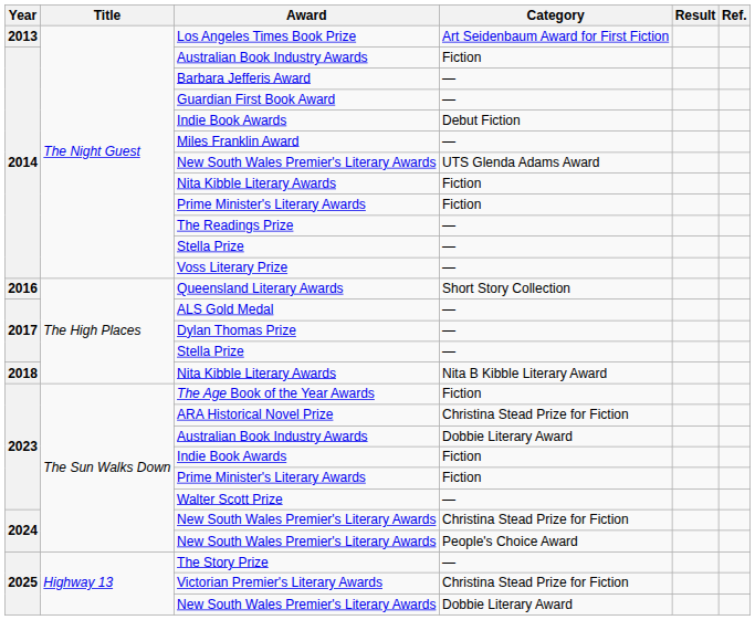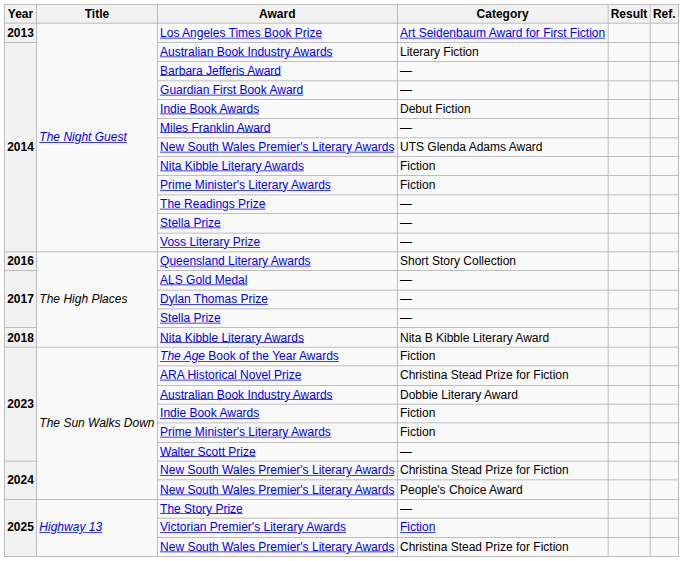 <table class="wikitable sortable">
 <tr>
 <th>Year</th>
 <th>Title</th>
 <th>Award</th>
 <th>Category</th>
 <th>Result</th>
 <th>Ref.</th>
 </tr>
 <tr>
 <th>2013</th>
 <td rowspan="12"><em><a href='#'>The Night Guest</a></em></td>
 <td><a href='#'>Los Angeles Times Book Prize</a></td>
 <td><a href='#'>Art Seidenbaum Award for First Fiction</a></td>
 <td></td>
 <td></td>
 </tr>
 <tr>
 <th rowspan="11">2014</th>
 <td><a href='#'>Australian Book Industry Awards</a></td>
-<td>Fiction</td>
+<td>Literary Fiction</td>
 <td></td>
 <td></td>
 </tr>
 <tr>
 <td><a href='#'>Barbara Jefferis Award</a></td>
 <td>—</td>
 <td></td>
 <td></td>
 </tr>
 <tr>
 <td><a href='#'>Guardian First Book Award</a></td>
 <td>—</td>
 <td></td>
 <td></td>
 </tr>
 <tr>
 <td><a href='#'>Indie Book Awards</a></td>
 <td>Debut Fiction</td>
 <td></td>
 <td></td>
 </tr>
 <tr>
 <td><a href='#'>Miles Franklin Award</a></td>
 <td>—</td>
 <td></td>
 <td></td>
 </tr>
 <tr>
 <td><a href='#'>New South Wales Premier's Literary Awards</a></td>
 <td>UTS Glenda Adams Award</td>
 <td></td>
 <td></td>
 </tr>
 <tr>
 <td><a href='#'>Nita Kibble Literary Awards</a></td>
 <td>Fiction</td>
 <td></td>
 <td></td>
 </tr>
 <tr>
 <td><a href='#'>Prime Minister's Literary Awards</a></td>
 <td>Fiction</td>
 <td></td>
 <td></td>
 </tr>
 <tr>
 <td><a href='#'>The Readings Prize</a></td>
 <td>—</td>
 <td></td>
 <td></td>
 </tr>
 <tr>
 <td><a href='#'>Stella Prize</a></td>
 <td>—</td>
 <td></td>
 <td></td>
 </tr>
 <tr>
 <td><a href='#'>Voss Literary Prize</a></td>
 <td>—</td>
 <td></td>
 <td></td>
 </tr>
 <tr>
 <th>2016</th>
 <td rowspan="5"><em>The High Places</em></td>
 <td><a href='#'>Queensland Literary Awards</a></td>
 <td>Short Story Collection</td>
 <td></td>
 <td></td>
 </tr>
 <tr>
 <th rowspan="3">2017</th>
 <td><a href='#'>ALS Gold Medal</a></td>
 <td>—</td>
 <td></td>
 <td></td>
 </tr>
 <tr>
 <td><a href='#'>Dylan Thomas Prize</a></td>
 <td>—</td>
 <td></td>
 <td></td>
 </tr>
 <tr>
 <td><a href='#'>Stella Prize</a></td>
 <td>—</td>
 <td></td>
 <td></td>
 </tr>
 <tr>
 <th>2018</th>
 <td><a href='#'>Nita Kibble Literary Awards</a></td>
 <td>Nita B Kibble Literary Award</td>
 <td></td>
 <td></td>
 </tr>
 <tr>
 <th rowspan="6">2023</th>
 <td rowspan="8"><em>The Sun Walks Down</em></td>
 <td><a href='#'><em>The Age</em> Book of the Year Awards</a></td>
 <td>Fiction</td>
 <td></td>
 <td></td>
 </tr>
 <tr>
 <td><a href='#'>ARA Historical Novel Prize</a></td>
 <td>Christina Stead Prize for Fiction</td>
 <td></td>
 <td></td>
 </tr>
 <tr>
 <td><a href='#'>Australian Book Industry Awards</a></td>
 <td>Dobbie Literary Award</td>
 <td></td>
 <td></td>
 </tr>
 <tr>
 <td><a href='#'>Indie Book Awards</a></td>
 <td>Fiction</td>
 <td></td>
 <td></td>
 </tr>
 <tr>
 <td><a href='#'>Prime Minister's Literary Awards</a></td>
 <td>Fiction</td>
 <td></td>
 <td></td>
 </tr>
 <tr>
 <td><a href='#'>Walter Scott Prize</a></td>
 <td>—</td>
 <td></td>
 <td></td>
 </tr>
 <tr>
 <th rowspan="2">2024</th>
 <td><a href='#'>New South Wales Premier's Literary Awards</a></td>
 <td>Christina Stead Prize for Fiction</td>
 <td></td>
 <td></td>
 </tr>
 <tr>
 <td><a href='#'>New South Wales Premier's Literary Awards</a></td>
 <td>People's Choice Award</td>
 <td></td>
 <td></td>
 </tr>
 <tr>
 <th rowspan="3">2025</th>
 <td rowspan="3"><em><a href='#'>Highway 13</a></em></td>
 <td><a href='#'>The Story Prize</a></td>
 <td>—</td>
 <td></td>
 <td></td>
 </tr>
 <tr>
 <td><a href='#'>Victorian Premier's Literary Awards</a></td>
-<td>Christina Stead Prize for Fiction</td>
+<td><a href='#'>Fiction</a></td>
 <td></td>
 <td></td>
 </tr>
 <tr>
 <td><a href='#'>New South Wales Premier's Literary Awards</a></td>
-<td>Dobbie Literary Award</td>
+<td>Christina Stead Prize for Fiction</td>
 <td></td>
 <td></td>
 </tr>
 </table>
